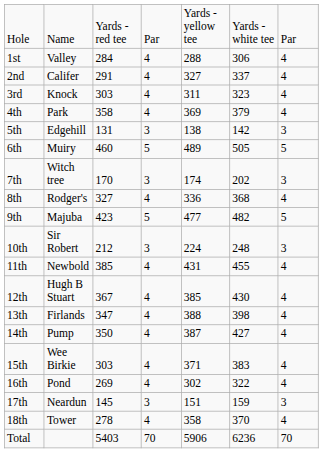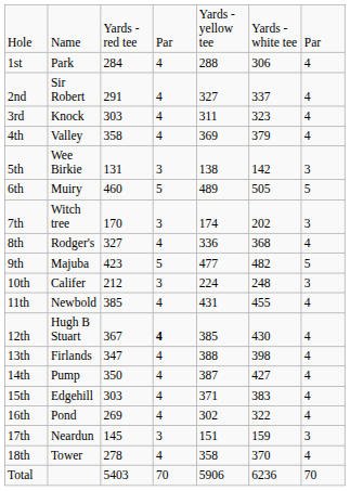 <table class="wikitable">
 <tr valign="bottom">
 <td width="48" Height="12,75">Hole</td>
 <td width="60">Name</td>
 <td width="60">Yards - red tee</td>
 <td width="48">Par</td>
 <td width="60">Yards - yellow tee</td>
 <td width="60">Yards - white tee</td>
 <td width="48">Par</td>
 </tr>
 <tr valign="bottom">
 <td Height="12,75">1st</td>
-<td>Valley</td>
+<td>Park</td>
 <td>284</td>
 <td>4</td>
 <td>288</td>
 <td>306</td>
 <td>4</td>
 </tr>
 <tr valign="bottom">
 <td Height="12,75">2nd</td>
-<td>Califer</td>
+<td>Sir Robert</td>
 <td>291</td>
 <td>4</td>
 <td>327</td>
 <td>337</td>
 <td>4</td>
 </tr>
 <tr valign="bottom">
 <td Height="12,75">3rd</td>
 <td>Knock</td>
 <td>303</td>
 <td>4</td>
 <td>311</td>
 <td>323</td>
 <td>4</td>
 </tr>
 <tr valign="bottom">
 <td Height="12,75">4th</td>
-<td>Park</td>
+<td>Valley</td>
 <td>358</td>
 <td>4</td>
 <td>369</td>
 <td>379</td>
 <td>4</td>
 </tr>
 <tr valign="bottom">
 <td Height="12,75">5th</td>
-<td>Edgehill</td>
+<td>Wee Birkie</td>
 <td>131</td>
 <td>3</td>
 <td>138</td>
 <td>142</td>
 <td>3</td>
 </tr>
 <tr valign="bottom">
 <td Height="12,75">6th</td>
 <td>Muiry</td>
 <td>460</td>
 <td>5</td>
 <td>489</td>
 <td>505</td>
 <td>5</td>
 </tr>
 <tr valign="bottom">
 <td Height="12,75">7th</td>
 <td>Witch tree</td>
 <td>170</td>
 <td>3</td>
 <td>174</td>
 <td>202</td>
 <td>3</td>
 </tr>
 <tr valign="bottom">
 <td Height="12,75">8th</td>
 <td>Rodger's</td>
 <td>327</td>
 <td>4</td>
 <td>336</td>
 <td>368</td>
 <td>4</td>
 </tr>
 <tr valign="bottom">
 <td Height="12,75">9th</td>
 <td>Majuba</td>
 <td>423</td>
 <td>5</td>
 <td>477</td>
 <td>482</td>
 <td>5</td>
 </tr>
 <tr valign="bottom">
 <td Height="12,75">10th</td>
-<td>Sir Robert</td>
+<td>Califer</td>
 <td>212</td>
 <td>3</td>
 <td>224</td>
 <td>248</td>
 <td>3</td>
 </tr>
 <tr valign="bottom">
 <td Height="12,75">11th</td>
 <td>Newbold</td>
 <td>385</td>
 <td>4</td>
 <td>431</td>
 <td>455</td>
 <td>4</td>
 </tr>
 <tr valign="bottom">
 <td Height="12,75">12th</td>
 <td>Hugh B Stuart</td>
 <td>367</td>
-<td>4</td>
+<td><strong>4</strong></td>
 <td>385</td>
 <td>430</td>
 <td>4</td>
 </tr>
 <tr valign="bottom">
 <td Height="12,75">13th</td>
 <td>Firlands</td>
 <td>347</td>
 <td>4</td>
 <td>388</td>
 <td>398</td>
 <td>4</td>
 </tr>
 <tr valign="bottom">
 <td Height="12,75">14th</td>
 <td>Pump</td>
 <td>350</td>
 <td>4</td>
 <td>387</td>
 <td>427</td>
 <td>4</td>
 </tr>
 <tr valign="bottom">
 <td Height="12,75">15th</td>
-<td>Wee Birkie</td>
+<td>Edgehill</td>
 <td>303</td>
 <td>4</td>
 <td>371</td>
 <td>383</td>
 <td>4</td>
 </tr>
 <tr valign="bottom">
 <td Height="12,75">16th</td>
 <td>Pond</td>
 <td>269</td>
 <td>4</td>
 <td>302</td>
 <td>322</td>
 <td>4</td>
 </tr>
 <tr valign="bottom">
 <td Height="12,75">17th</td>
 <td>Neardun</td>
 <td>145</td>
 <td>3</td>
 <td>151</td>
 <td>159</td>
 <td>3</td>
 </tr>
 <tr valign="bottom">
 <td Height="12,75">18th</td>
 <td>Tower</td>
 <td>278</td>
 <td>4</td>
 <td>358</td>
 <td>370</td>
 <td>4</td>
 </tr>
 <tr valign="bottom">
 <td Height="12,75">Total</td>
 <td></td>
 <td>5403</td>
 <td>70</td>
 <td>5906</td>
 <td>6236</td>
 <td>70</td>
 </tr>
 </table>
